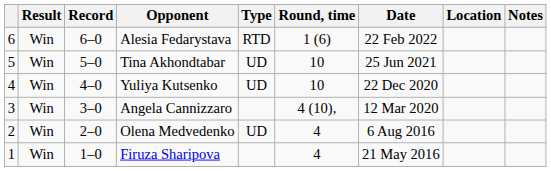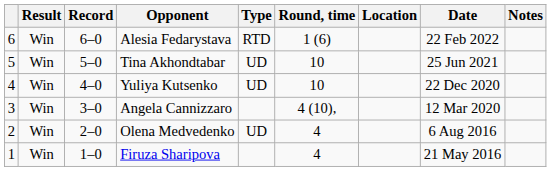 <table class="wikitable" style="text-align:center">
 <tr>
 <th></th>
 <th>Result</th>
 <th>Record</th>
 <th>Opponent</th>
 <th>Type</th>
 <th>Round, time</th>
+<th>Location</th>
 <th>Date</th>
-<th>Location</th>
 <th>Notes</th>
 </tr>
 <tr>
 <td>6</td>
 <td>Win</td>
 <td>6–0</td>
 <td style="text-align:left;"> Alesia Fedarystava</td>
 <td>RTD</td>
 <td>1 (6)</td>
+<td style="text-align:left;"> </td>
 <td>22 Feb 2022</td>
-<td style="text-align:left;"> </td>
 <td></td>
 </tr>
 <tr>
 <td>5</td>
 <td>Win</td>
 <td>5–0</td>
 <td style="text-align:left;"> Tina Akhondtabar</td>
 <td>UD</td>
 <td>10</td>
+<td style="text-align:left;"> </td>
 <td>25 Jun 2021</td>
-<td style="text-align:left;"> </td>
 <td></td>
 </tr>
 <tr>
 <td>4</td>
 <td>Win</td>
 <td>4–0</td>
 <td style="text-align:left;"> Yuliya Kutsenko</td>
 <td>UD</td>
 <td>10</td>
+<td style="text-align:left;"> </td>
 <td>22 Dec 2020</td>
-<td style="text-align:left;"> </td>
 <td style="text-align:left;"></td>
 </tr>
 <tr>
 <td>3</td>
 <td>Win</td>
 <td>3–0</td>
 <td style="text-align:left;"> Angela Cannizzaro</td>
 <td></td>
 <td>4 (10), </td>
+<td style="text-align:left;"> </td>
 <td>12 Mar 2020</td>
-<td style="text-align:left;"> </td>
 <td style="text-align:left;"></td>
 </tr>
 <tr>
 <td>2</td>
 <td>Win</td>
 <td>2–0</td>
 <td style="text-align:left;"> Olena Medvedenko</td>
 <td>UD</td>
 <td>4</td>
+<td style="text-align:left;"> </td>
 <td>6 Aug 2016</td>
-<td style="text-align:left;"> </td>
 <td></td>
 </tr>
 <tr>
 <td>1</td>
 <td>Win</td>
 <td>1–0</td>
 <td style="text-align:left;"> <a href='#'>Firuza Sharipova</a></td>
 <td></td>
 <td>4</td>
+<td style="text-align:left;"> </td>
 <td>21 May 2016</td>
-<td style="text-align:left;"> </td>
 <td></td>
 </tr>
 </table>
